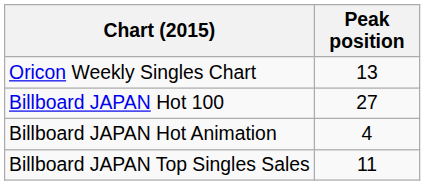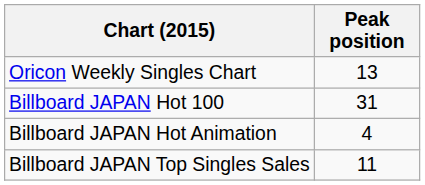 <table class="wikitable plainrowheaders" style="text-align:center;">
 <tr>
 <th>Chart (2015)</th>
 <th style="width:5em;">Peak position</th>
 </tr>
 <tr>
 <td style="text-align:left;"><a href='#'>Oricon</a> Weekly Singles Chart</td>
 <td>13</td>
 </tr>
 <tr>
 <td style="text-align:left;"><a href='#'>Billboard JAPAN</a> Hot 100</td>
-<td>27</td>
+<td>31</td>
 </tr>
 <tr>
 <td style="text-align:left;">Billboard JAPAN Hot Animation</td>
 <td>4</td>
 </tr>
 <tr>
 <td style="text-align:left;">Billboard JAPAN Top Singles Sales</td>
 <td>11</td>
 </tr>
 </table>
